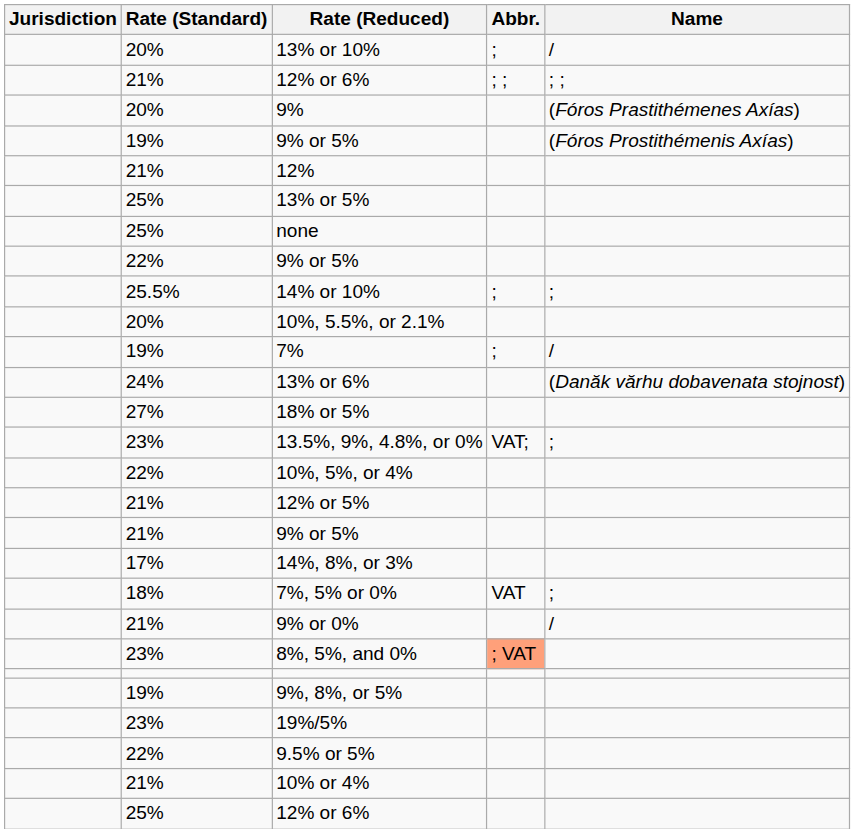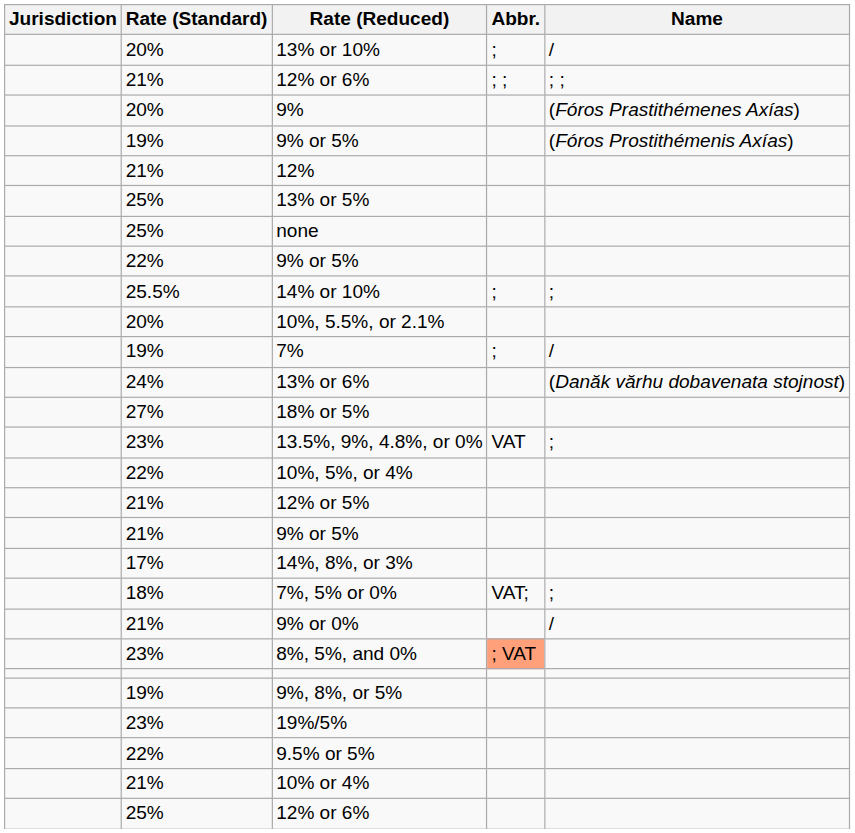 <table class="wikitable sortable">
 <tr>
 <th>Jurisdiction</th>
 <th>Rate (Standard)</th>
 <th>Rate (Reduced)</th>
 <th>Abbr.</th>
 <th>Name</th>
 </tr>
 <tr>
 <td></td>
 <td>20%</td>
 <td>13% or 10%</td>
 <td>; </td>
 <td> / </td>
 </tr>
 <tr>
 <td></td>
 <td>21%</td>
 <td>12% or 6%</td>
 <td>; ; </td>
 <td>; ; </td>
 </tr>
 <tr>
 <td></td>
 <td>20%</td>
 <td>9%</td>
 <td></td>
 <td> (<em>Fóros Prastithémenes Axías</em>)</td>
 </tr>
 <tr>
 <td></td>
 <td>19%</td>
 <td>9% or 5%</td>
 <td></td>
 <td> (<em>Fóros Prostithémenis Axías</em>)</td>
 </tr>
 <tr>
 <td></td>
 <td>21%</td>
 <td>12%</td>
 <td></td>
 <td></td>
 </tr>
 <tr>
 <td></td>
 <td>25%</td>
 <td>13% or 5%</td>
 <td></td>
 <td></td>
 </tr>
 <tr>
 <td></td>
 <td>25%</td>
 <td>none</td>
 <td></td>
 <td></td>
 </tr>
 <tr>
 <td></td>
 <td>22%</td>
 <td>9% or 5%</td>
 <td></td>
 <td></td>
 </tr>
 <tr>
 <td></td>
 <td>25.5%</td>
 <td>14% or 10%</td>
 <td>; </td>
 <td>; </td>
 </tr>
 <tr>
 <td></td>
 <td>20%</td>
 <td>10%, 5.5%, or 2.1%</td>
 <td></td>
 <td></td>
 </tr>
 <tr>
 <td></td>
 <td>19%</td>
 <td>7%</td>
 <td>; </td>
 <td> / <em></em></td>
 </tr>
 <tr>
 <td></td>
 <td>24%</td>
 <td>13% or 6%</td>
 <td></td>
 <td> (<em>Danăk vărhu dobavenata stojnost</em>)</td>
 </tr>
 <tr>
 <td></td>
 <td>27%</td>
 <td>18% or 5%</td>
 <td></td>
 <td></td>
 </tr>
 <tr>
 <td></td>
 <td>23%</td>
 <td>13.5%, 9%, 4.8%, or 0%</td>
-<td>VAT; </td>
+<td>VAT</td>
 <td>; </td>
 </tr>
 <tr>
 <td></td>
 <td>22%</td>
 <td>10%, 5%, or 4%</td>
 <td></td>
 <td></td>
 </tr>
 <tr>
 <td></td>
 <td>21%</td>
 <td>12% or 5%</td>
 <td></td>
 <td></td>
 </tr>
 <tr>
 <td></td>
 <td>21%</td>
 <td>9% or 5%</td>
 <td></td>
 <td></td>
 </tr>
 <tr>
 <td></td>
 <td>17%</td>
 <td>14%, 8%, or 3%</td>
 <td></td>
 <td></td>
 </tr>
 <tr>
 <td></td>
 <td>18%</td>
 <td>7%, 5% or 0%</td>
-<td>VAT</td>
+<td>VAT; </td>
 <td>; </td>
 </tr>
 <tr>
 <td></td>
 <td>21%</td>
 <td>9% or 0%</td>
 <td></td>
 <td> / <em></em></td>
 </tr>
 <tr>
 <td></td>
 <td>23%</td>
 <td>8%, 5%, and 0%</td>
 <td style="background: lightsalmon;">; VAT</td>
 <td></td>
 </tr>
 <tr>
 <td></td>
 <td></td>
 <td></td>
 <td></td>
 <td></td>
 </tr>
 <tr>
 <td></td>
 <td>19%</td>
 <td>9%, 8%, or 5%</td>
 <td></td>
 <td></td>
 </tr>
 <tr>
 <td></td>
 <td>23%</td>
 <td>19%/5%</td>
 <td></td>
 <td></td>
 </tr>
 <tr>
 <td></td>
 <td>22%</td>
 <td>9.5% or 5%</td>
 <td></td>
 <td></td>
 </tr>
 <tr>
 <td></td>
 <td>21%</td>
 <td>10% or 4%</td>
 <td></td>
 <td></td>
 </tr>
 <tr>
 <td></td>
 <td>25%</td>
 <td>12% or 6%</td>
 <td></td>
 <td></td>
 </tr>
 </table>
